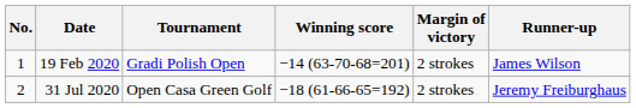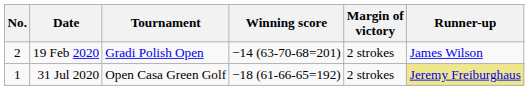 <table class="wikitable" style="font-size:95%;">
 <tr>
 <th>No.</th>
 <th>Date</th>
 <th>Tournament</th>
 <th>Winning score</th>
 <th>Margin of<br>victory</th>
 <th>Runner-up</th>
 </tr>
 <tr>
-<td align=center>1</td>
+<td align=center>2</td>
 <td align=right>19 Feb <a href='#'>2020</a></td>
 <td><a href='#'>Gradi Polish Open</a></td>
 <td>−14 (63-70-68=201)</td>
 <td>2 strokes</td>
 <td> <a href='#'>James Wilson</a></td>
 </tr>
 <tr>
-<td align=center>2</td>
+<td align=center>1</td>
 <td align=right>31 Jul 2020</td>
 <td>Open Casa Green Golf</td>
 <td>−18 (61-66-65=192)</td>
 <td>2 strokes</td>
-<td> <a href='#'>Jeremy Freiburghaus</a></td>
+<td style="background: khaki;"> <a href='#'>Jeremy Freiburghaus</a></td>
 </tr>
 </table>
